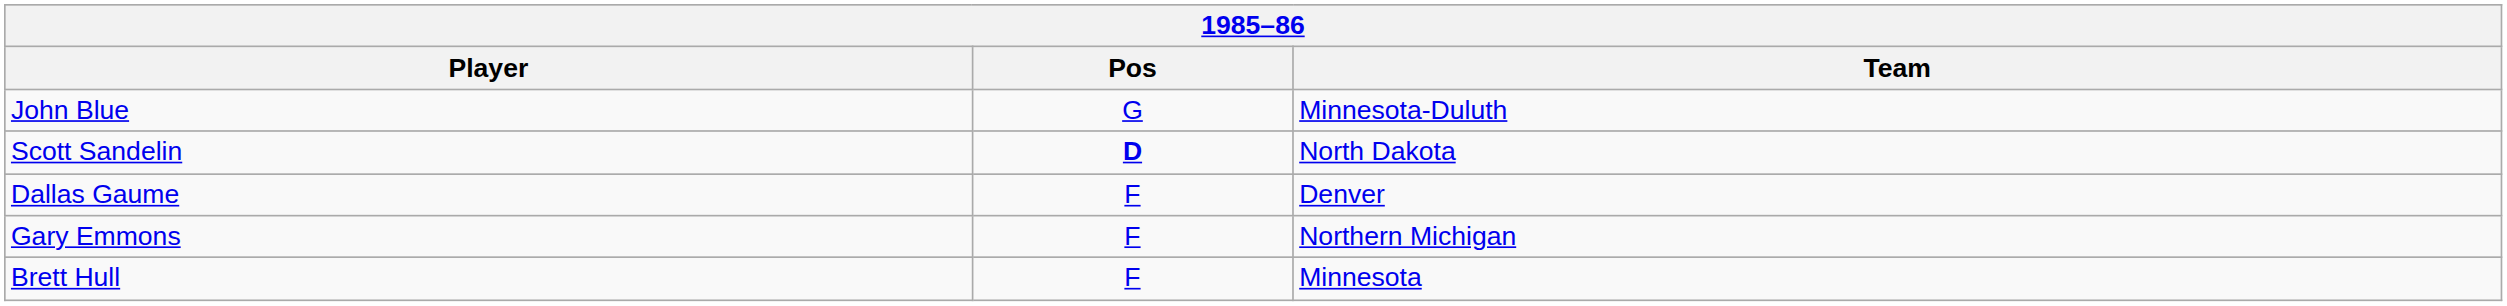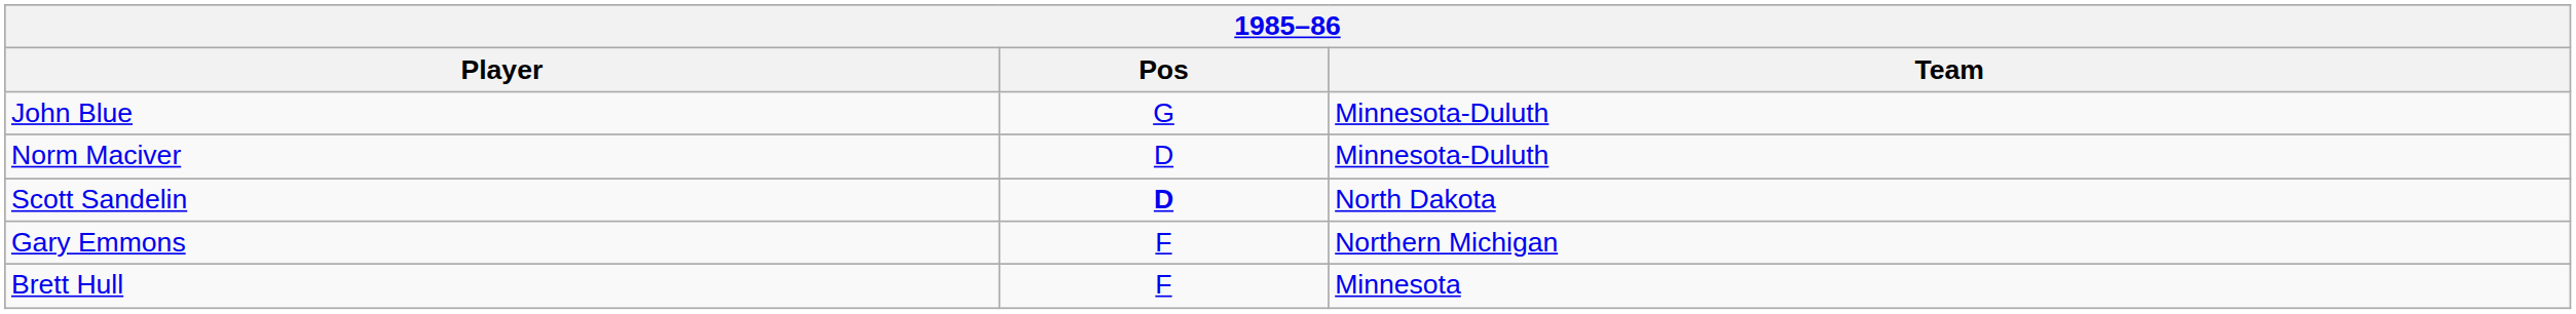 <table class="wikitable" width=95%>
 <tr>
 <th colspan=3><a href='#'>1985–86</a></th>
 </tr>
 <tr>
 <th>Player</th>
 <th>Pos</th>
 <th>Team</th>
 </tr>
 <tr>
 <td><a href='#'>John Blue</a></td>
 <td align=center><a href='#'>G</a></td>
 <td><a href='#'>Minnesota-Duluth</a></td>
 </tr>
 <tr>
+<td><a href='#'>Norm Maciver</a></td>
+<td align=center><a href='#'>D</a></td>
+<td><a href='#'>Minnesota-Duluth</a></td>
+</tr>
+<tr>
 <td><a href='#'>Scott Sandelin</a></td>
 <td align=center><strong><a href='#'>D</a></strong></td>
 <td><a href='#'>North Dakota</a></td>
-</tr>
-<tr>
-<td><a href='#'>Dallas Gaume</a></td>
-<td align=center><a href='#'>F</a></td>
-<td><a href='#'>Denver</a></td>
 </tr>
 <tr>
 <td><a href='#'>Gary Emmons</a></td>
 <td align=center><a href='#'>F</a></td>
 <td><a href='#'>Northern Michigan</a></td>
 </tr>
 <tr>
 <td><a href='#'>Brett Hull</a></td>
 <td align=center><a href='#'>F</a></td>
 <td><a href='#'>Minnesota</a></td>
 </tr>
 </table>
